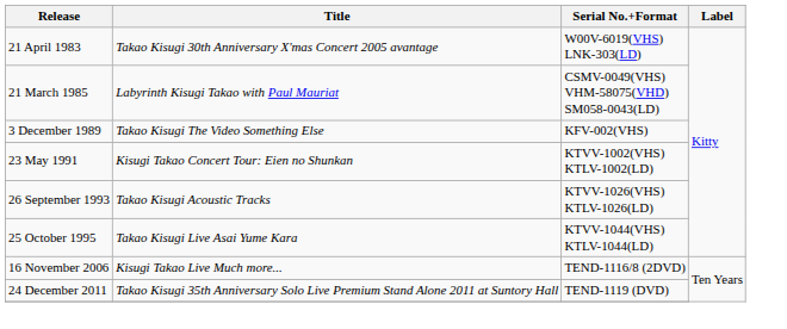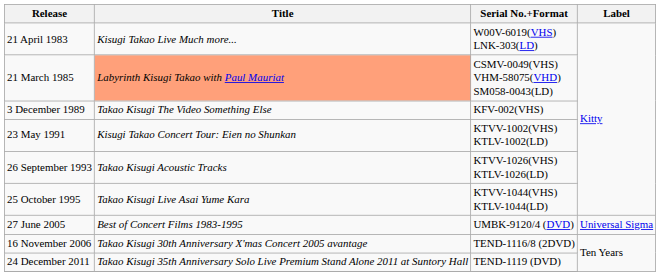 <table class="wikitable" style="font-size:small;">
 <tr>
 <th>Release</th>
 <th>Title</th>
 <th>Serial No.+Format</th>
 <th>Label</th>
 </tr>
 <tr>
 <td>21 April 1983</td>
-<td><em>Takao Kisugi 30th Anniversary X'mas Concert 2005 avantage</em></td>
+<td><em>Kisugi Takao Live Much more...</em></td>
 <td>W00V-6019(<a href='#'>VHS</a>)<br>LNK-303(<a href='#'>LD</a>)</td>
 <td rowspan="6"><a href='#'>Kitty</a></td>
 </tr>
 <tr>
 <td>21 March 1985</td>
-<td><em>Labyrinth Kisugi Takao with <a href='#'>Paul Mauriat</a></em></td>
+<td style="background: lightsalmon;"><em>Labyrinth Kisugi Takao with <a href='#'>Paul Mauriat</a></em></td>
 <td>CSMV-0049(VHS)<br>VHM-58075(<a href='#'>VHD</a>)<br>SM058-0043(LD)</td>
 </tr>
 <tr>
 <td>3 December 1989</td>
 <td><em>Takao Kisugi The Video Something Else</em></td>
 <td>KFV-002(VHS)</td>
 </tr>
 <tr>
 <td>23 May 1991</td>
 <td><em>Kisugi Takao Concert Tour: Eien no Shunkan</em></td>
 <td>KTVV-1002(VHS)<br>KTLV-1002(LD)</td>
 </tr>
 <tr>
 <td>26 September 1993</td>
 <td><em>Takao Kisugi Acoustic Tracks</em></td>
 <td>KTVV-1026(VHS)<br>KTLV-1026(LD)</td>
 </tr>
 <tr>
 <td>25 October 1995</td>
 <td><em>Takao Kisugi Live Asai Yume Kara</em></td>
 <td>KTVV-1044(VHS)<br>KTLV-1044(LD)</td>
 </tr>
 <tr>
+<td>27 June 2005</td>
+<td><em>Best of Concert Films 1983-1995</em></td>
+<td>UMBK-9120/4 (<a href='#'>DVD</a>)</td>
+<td><a href='#'>Universal Sigma</a></td>
+</tr>
+<tr>
 <td>16 November 2006</td>
-<td><em>Kisugi Takao Live Much more...</em></td>
+<td><em>Takao Kisugi 30th Anniversary X'mas Concert 2005 avantage</em></td>
 <td>TEND-1116/8 (2DVD)</td>
 <td rowspan="3">Ten Years</td>
 </tr>
 <tr>
 <td>24 December 2011</td>
 <td><em>Takao Kisugi 35th Anniversary Solo Live Premium Stand Alone 2011 at Suntory Hall</em></td>
 <td>TEND-1119 (DVD)</td>
 </tr>
 <tr>
 </tr>
 </table>
